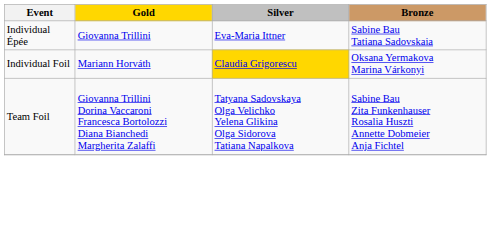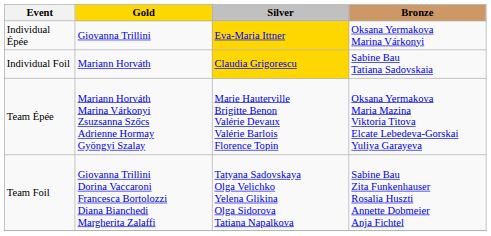 <table class="wikitable">
 <tr>
 <th width="100">Event</th>
 <th style="background-color:gold;" width="200"> Gold</th>
 <th style="background-color:silver;" width="200"> Silver</th>
 <th style="background-color:#CC9966;" width="200"> Bronze</th>
 </tr>
 <tr>
 <td>Individual Épée</td>
 <td> <a href='#'>Giovanna Trillini</a></td>
-<td> <a href='#'>Eva-Maria Ittner</a></td>
-<td> <a href='#'>Sabine Bau</a> <br>  <a href='#'>Tatiana Sadovskaia</a></td>
+<td style="background: gold;"> <a href='#'>Eva-Maria Ittner</a></td>
+<td> <a href='#'>Oksana Yermakova</a> <br>  <a href='#'>Marina Várkonyi</a></td>
 </tr>
 <tr>
 <td>Individual Foil</td>
 <td> <a href='#'>Mariann Horváth</a></td>
 <td style="background: gold;"> <a href='#'>Claudia Grigorescu</a></td>
-<td> <a href='#'>Oksana Yermakova</a> <br>  <a href='#'>Marina Várkonyi</a></td>
+<td> <a href='#'>Sabine Bau</a> <br>  <a href='#'>Tatiana Sadovskaia</a></td>
+</tr>
+<tr>
+<td>Team Épée</td>
+<td> <br> <a href='#'>Mariann Horváth</a> <br> <a href='#'>Marina Várkonyi</a> <br> <a href='#'>Zsuzsanna Szőcs</a>  <br> <a href='#'>Adrienne Hormay</a> <br> <a href='#'>Gyöngyi Szalay</a></td>
+<td> <br> <a href='#'>Marie Hauterville</a> <br> <a href='#'>Brigitte Benon</a> <br> <a href='#'>Valérie Devaux</a> <br> <a href='#'>Valérie Barlois</a> <br> <a href='#'>Florence Topin</a></td>
+<td> <br> <a href='#'>Oksana Yermakova</a> <br> <a href='#'>Maria Mazina</a> <br> <a href='#'>Viktoria Titova</a> <br> <a href='#'>Elcate Lebedeva-Gorskai</a> <br> <a href='#'>Yuliya Garayeva</a></td>
 </tr>
 <tr>
 <td>Team Foil</td>
 <td> <br> <a href='#'>Giovanna Trillini</a> <br> <a href='#'>Dorina Vaccaroni</a> <br> <a href='#'>Francesca Bortolozzi</a> <br> <a href='#'>Diana Bianchedi</a> <br> <a href='#'>Margherita Zalaffi</a></td>
 <td> <br> <a href='#'>Tatyana Sadovskaya</a> <br> <a href='#'>Olga Velichko</a> <br> <a href='#'>Yelena Glikina</a> <br> <a href='#'>Olga Sidorova</a> <br> <a href='#'>Tatiana Napalkova</a></td>
 <td> <br> <a href='#'>Sabine Bau</a> <br> <a href='#'>Zita Funkenhauser</a> <br> <a href='#'>Rosalia Huszti</a> <br> <a href='#'>Annette Dobmeier</a> <br> <a href='#'>Anja Fichtel</a></td>
 </tr>
 <tr>
 </tr>
 </table>
